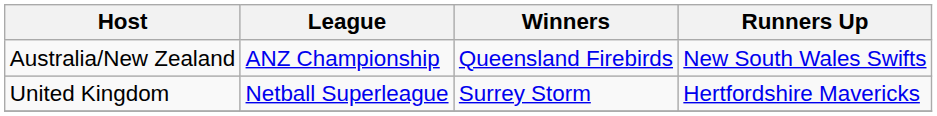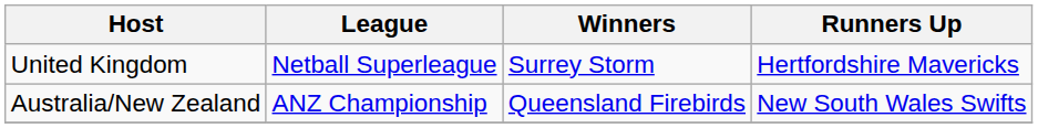 <table class="wikitable collapsible">
 <tr>
 <th>Host</th>
 <th>League</th>
 <th>Winners</th>
 <th>Runners Up</th>
 </tr>
 <tr>
+<td>United Kingdom</td>
+<td><a href='#'>Netball Superleague</a></td>
+<td><a href='#'>Surrey Storm</a></td>
+<td><a href='#'>Hertfordshire Mavericks</a></td>
+</tr>
+<tr>
 <td>Australia/New Zealand</td>
 <td><a href='#'>ANZ Championship</a></td>
 <td><a href='#'>Queensland Firebirds</a></td>
 <td><a href='#'>New South Wales Swifts</a></td>
 </tr>
 <tr>
-<td>United Kingdom</td>
-<td><a href='#'>Netball Superleague</a></td>
-<td><a href='#'>Surrey Storm</a></td>
-<td><a href='#'>Hertfordshire Mavericks</a></td>
-</tr>
-<tr>
 </tr>
 </table>
